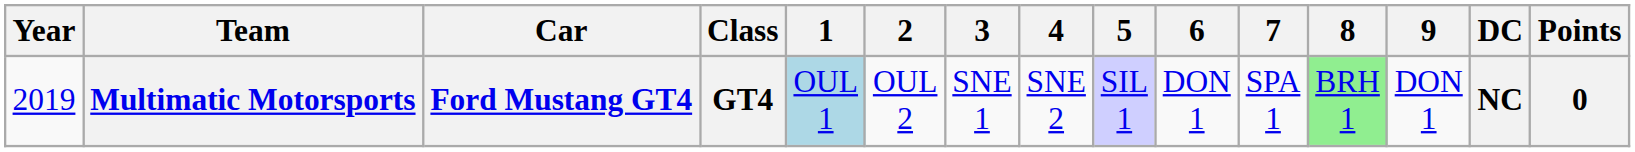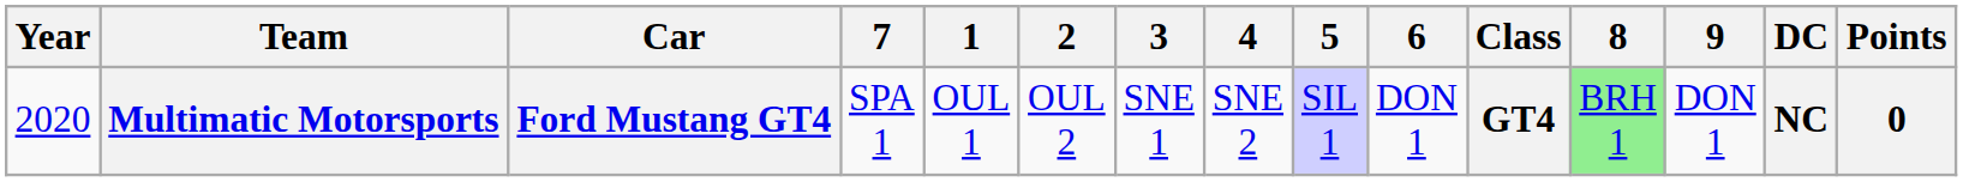 <table class="wikitable" style="text-align:center; font-size:85%">
 <tr>
 <th>Year</th>
 <th>Team</th>
 <th>Car</th>
-<th>Class</th>
+<th>7</th>
 <th>1</th>
 <th>2</th>
 <th>3</th>
 <th>4</th>
 <th>5</th>
 <th>6</th>
-<th>7</th>
+<th>Class</th>
 <th>8</th>
 <th>9</th>
 <th>DC</th>
 <th>Points</th>
 </tr>
 <tr>
-<td><a href='#'>2019</a></td>
+<td><a href='#'>2020</a></td>
 <th nowrap><a href='#'>Multimatic Motorsports</a></th>
 <th nowrap><a href='#'>Ford Mustang GT4</a></th>
-<th>GT4</th>
-<td style="background: lightblue;"><a href='#'>OUL<br>1</a></td>
+<td><a href='#'>SPA<br>1</a></td>
+<td><a href='#'>OUL<br>1</a></td>
 <td><a href='#'>OUL<br>2</a></td>
 <td><a href='#'>SNE<br>1</a></td>
 <td><a href='#'>SNE<br>2</a></td>
 <td style="background:#CFCFFF;"><a href='#'>SIL<br>1</a><br></td>
 <td><a href='#'>DON<br>1</a></td>
-<td><a href='#'>SPA<br>1</a></td>
+<th>GT4</th>
 <td style="background: lightgreen;"><a href='#'>BRH<br>1</a></td>
 <td><a href='#'>DON<br>1</a></td>
 <th>NC</th>
 <th>0</th>
 </tr>
 </table>
